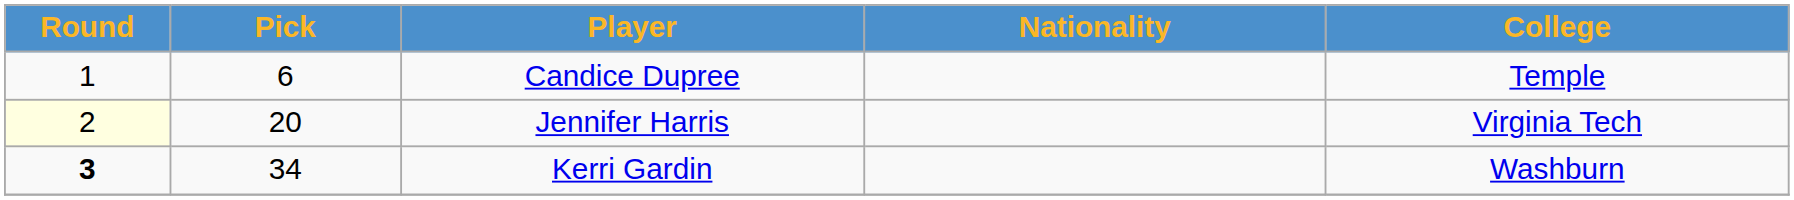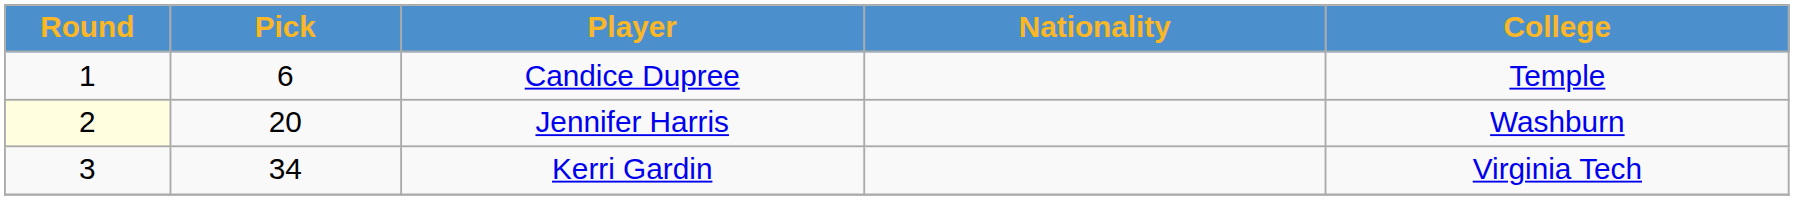 <table class="wikitable" style="text-align:center; width:60em">
 <tr>
 <th style="background:#4b90cc; color:#Fbb726" width="2%">Round</th>
 <th style="background:#4b90cc; color:#Fbb726" width="5%">Pick</th>
 <th style="background:#4b90cc; color:#Fbb726" width="10%">Player</th>
 <th style="background:#4b90cc; color:#Fbb726" width="10%">Nationality</th>
 <th style="background:#4b90cc; color:#Fbb726" width="10%">College</th>
 </tr>
 <tr>
 <td>1</td>
 <td>6</td>
 <td><a href='#'>Candice Dupree</a></td>
 <td></td>
 <td><a href='#'>Temple</a></td>
 </tr>
 <tr>
 <td style="background: lightyellow;">2</td>
 <td>20</td>
 <td><a href='#'>Jennifer Harris</a></td>
 <td></td>
-<td><a href='#'>Virginia Tech</a></td>
+<td><a href='#'>Washburn</a></td>
 </tr>
 <tr>
-<td><strong>3</strong></td>
+<td>3</td>
 <td>34</td>
 <td><a href='#'>Kerri Gardin</a></td>
 <td></td>
-<td><a href='#'>Washburn</a></td>
+<td><a href='#'>Virginia Tech</a></td>
 </tr>
 <tr>
 </tr>
 </table>
